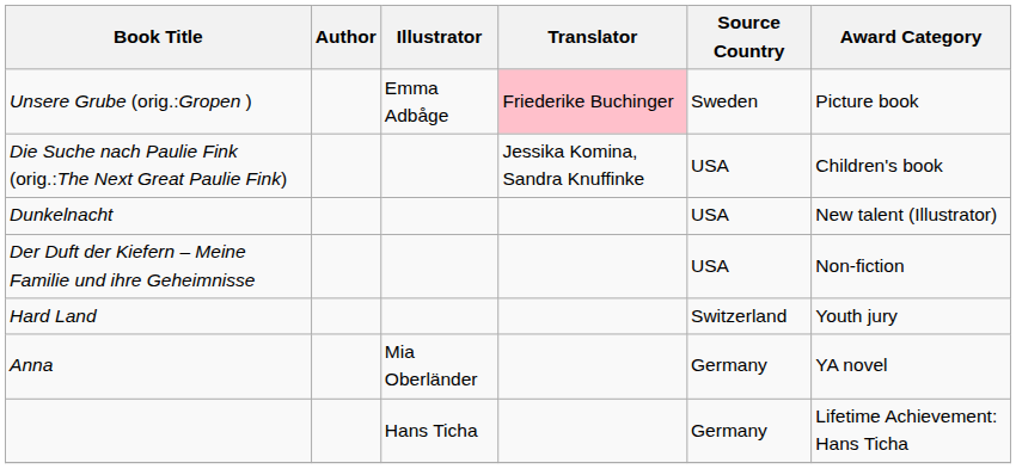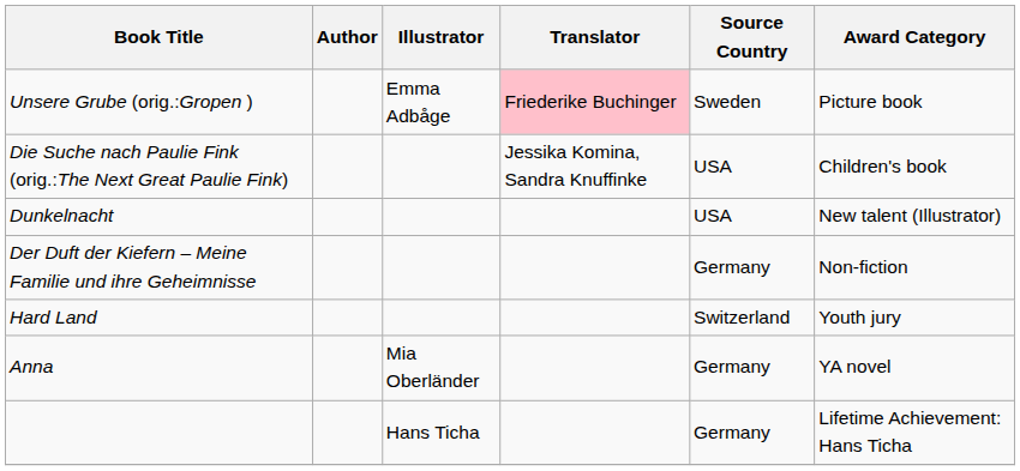 <table class="wikitable sortable mw-collapsible" style="font-size:1.00em; line-height:1.5em;">
 <tr>
 <th scope="col">Book Title</th>
 <th scope="col">Author</th>
 <th scope="col">Illustrator</th>
 <th scope="col">Translator</th>
 <th scope="col">Source Country</th>
 <th scope="col">Award Category</th>
 </tr>
 <tr>
 <td><em>Unsere Grube</em> (orig.:<em>Gropen </em>)</td>
 <td></td>
 <td>Emma Adbåge</td>
 <td style="background: pink;">Friederike Buchinger</td>
 <td>Sweden</td>
 <td>Picture book</td>
 </tr>
 <tr>
 <td><em>Die Suche nach Paulie Fink </em> (orig.:<em>The Next Great Paulie Fink</em>)</td>
 <td></td>
 <td></td>
 <td>Jessika Komina, Sandra Knuffinke</td>
 <td>USA</td>
 <td>Children's book</td>
 </tr>
 <tr>
 <td><em>Dunkelnacht</em></td>
 <td></td>
 <td></td>
 <td></td>
 <td>USA</td>
 <td>New talent (Illustrator)</td>
 </tr>
 <tr>
 <td><em>Der Duft der Kiefern – Meine Familie und ihre Geheimnisse </em></td>
 <td></td>
 <td></td>
 <td></td>
-<td>USA</td>
+<td>Germany</td>
 <td>Non-fiction</td>
 </tr>
 <tr>
 <td><em>Hard Land</em></td>
 <td></td>
 <td></td>
 <td></td>
 <td>Switzerland</td>
 <td>Youth jury</td>
 </tr>
 <tr>
 <td><em>Anna</em></td>
 <td></td>
 <td>Mia Oberländer</td>
 <td></td>
 <td>Germany</td>
 <td>YA novel</td>
 </tr>
 <tr>
 <td></td>
 <td></td>
 <td>Hans Ticha</td>
 <td></td>
 <td>Germany</td>
 <td>Lifetime Achievement: Hans Ticha</td>
 </tr>
 <tr>
 </tr>
 </table>
